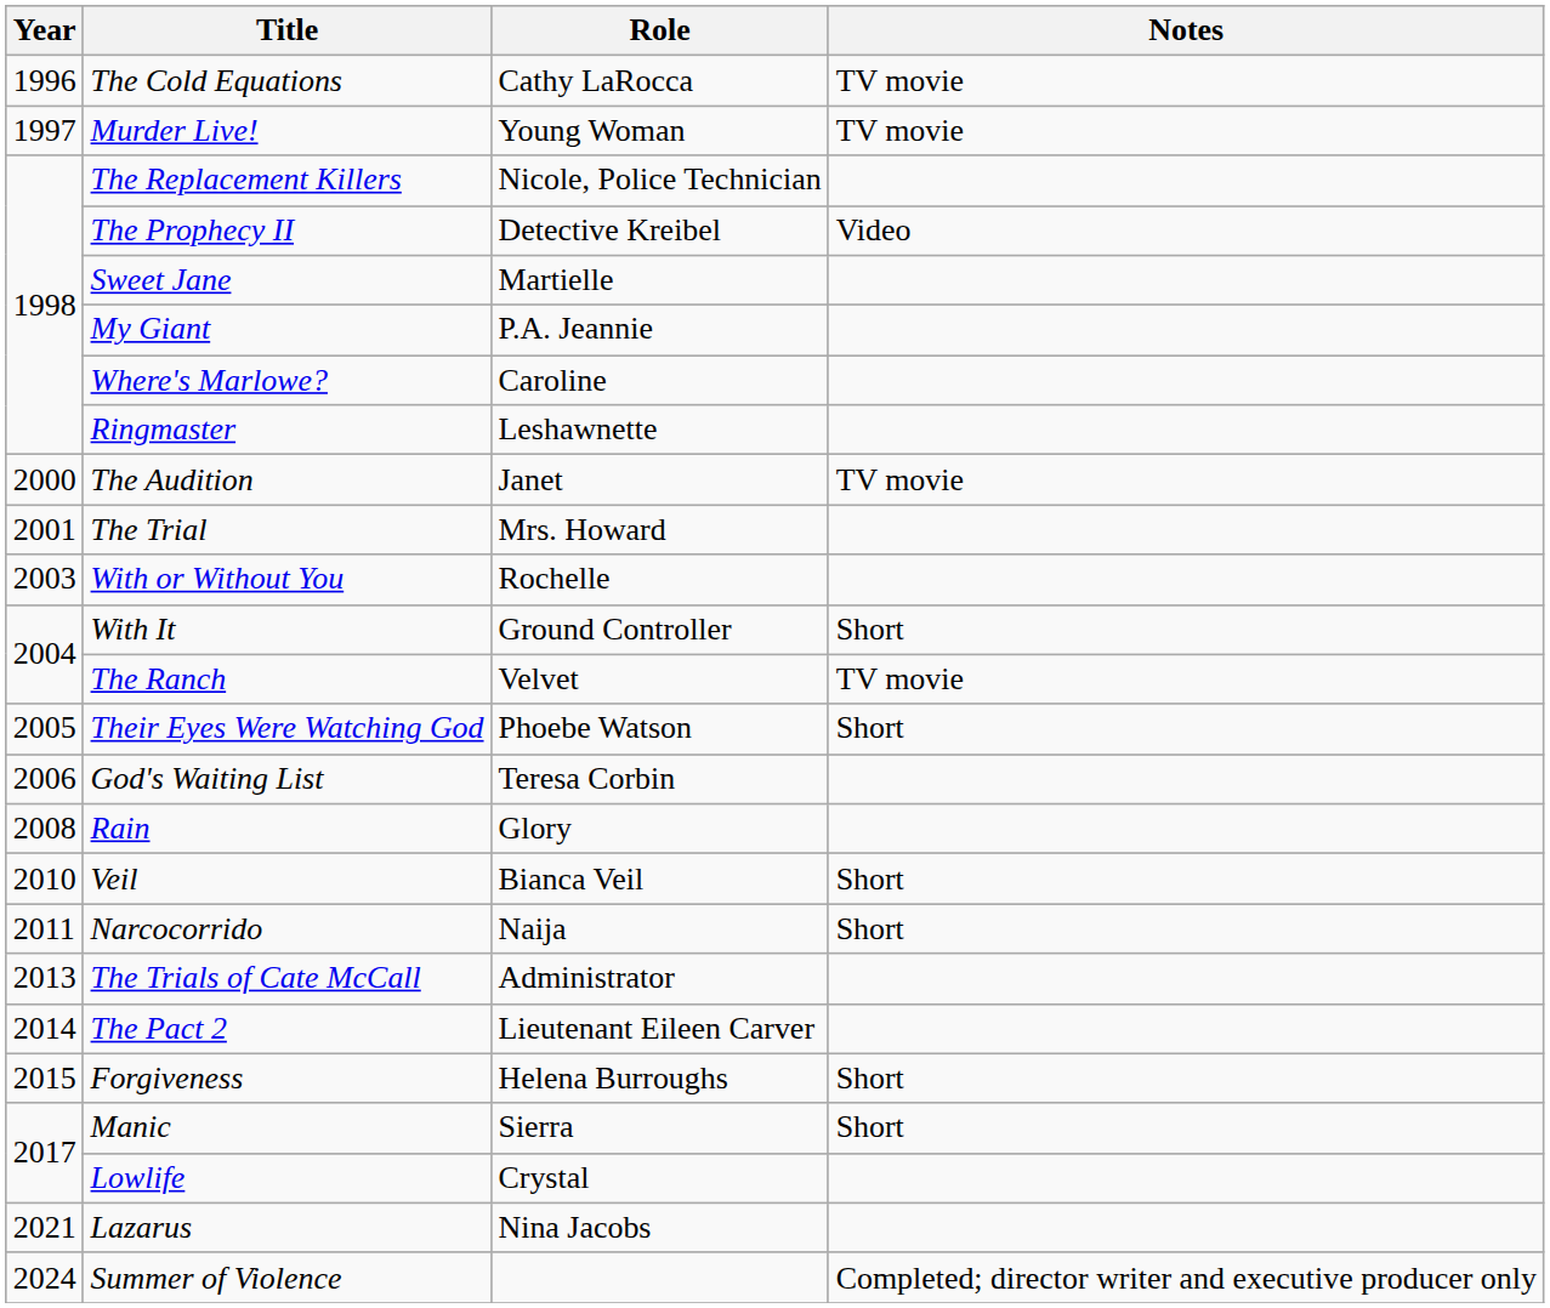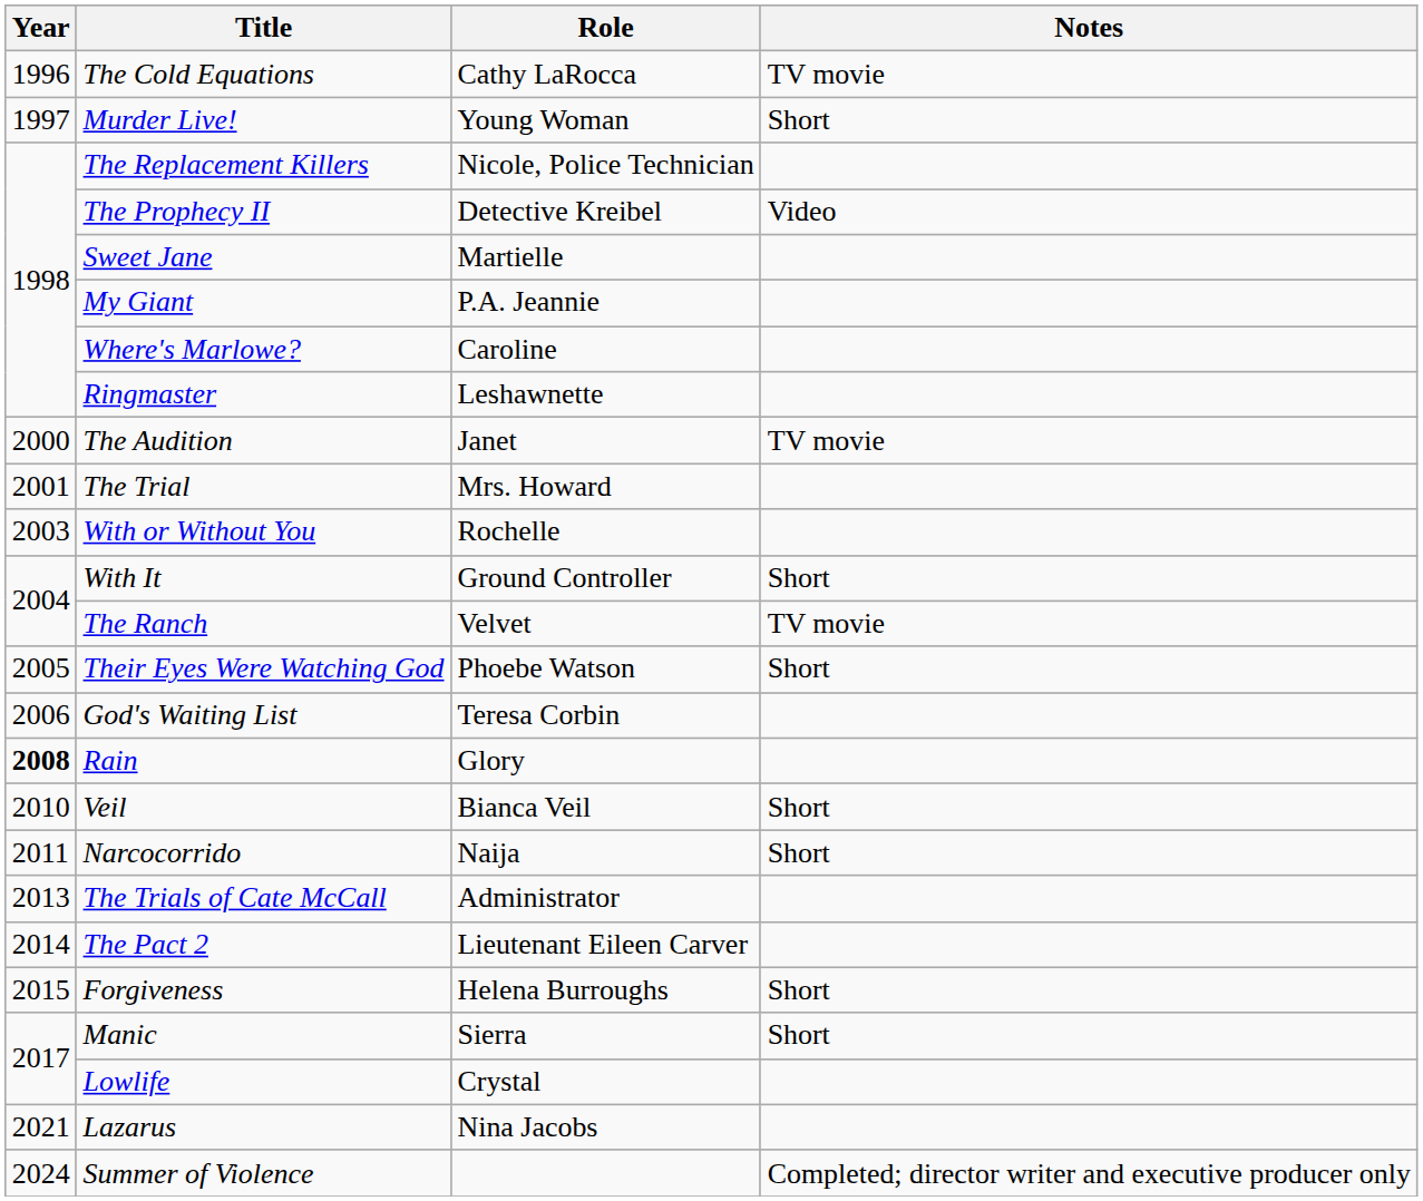 <table class="wikitable sortable">
 <tr>
 <th>Year</th>
 <th>Title</th>
 <th>Role</th>
 <th>Notes</th>
 </tr>
 <tr>
 <td>1996</td>
 <td><em>The Cold Equations</em></td>
 <td>Cathy LaRocca</td>
 <td>TV movie</td>
 </tr>
 <tr>
 <td>1997</td>
 <td><em><a href='#'>Murder Live!</a></em></td>
 <td>Young Woman</td>
-<td>TV movie</td>
+<td>Short</td>
 </tr>
 <tr>
 <td rowspan="6">1998</td>
 <td><em><a href='#'>The Replacement Killers</a></em></td>
 <td>Nicole, Police Technician</td>
 <td></td>
 </tr>
 <tr>
 <td><em><a href='#'>The Prophecy II</a></em></td>
 <td>Detective Kreibel</td>
 <td>Video</td>
 </tr>
 <tr>
 <td><em><a href='#'>Sweet Jane</a></em></td>
 <td>Martielle</td>
 <td></td>
 </tr>
 <tr>
 <td><em><a href='#'>My Giant</a></em></td>
 <td>P.A. Jeannie</td>
 <td></td>
 </tr>
 <tr>
 <td><em><a href='#'>Where's Marlowe?</a></em></td>
 <td>Caroline</td>
 <td></td>
 </tr>
 <tr>
 <td><em><a href='#'>Ringmaster</a></em></td>
 <td>Leshawnette</td>
 <td></td>
 </tr>
 <tr>
 <td>2000</td>
 <td><em>The Audition</em></td>
 <td>Janet</td>
 <td>TV movie</td>
 </tr>
 <tr>
 <td>2001</td>
 <td><em>The Trial</em></td>
 <td>Mrs. Howard</td>
 <td></td>
 </tr>
 <tr>
 <td>2003</td>
 <td><a href='#'><em>With or Without You</em></a></td>
 <td>Rochelle</td>
 <td></td>
 </tr>
 <tr>
 <td rowspan="2">2004</td>
 <td><em>With It</em></td>
 <td>Ground Controller</td>
 <td>Short</td>
 </tr>
 <tr>
 <td><em><a href='#'>The Ranch</a></em></td>
 <td>Velvet</td>
 <td>TV movie</td>
 </tr>
 <tr>
 <td>2005</td>
 <td><em><a href='#'>Their Eyes Were Watching God</a></em></td>
 <td>Phoebe Watson</td>
 <td>Short</td>
 </tr>
 <tr>
 <td>2006</td>
 <td><em>God's Waiting List</em></td>
 <td>Teresa Corbin</td>
 <td></td>
 </tr>
 <tr>
-<td>2008</td>
+<td><strong>2008</strong></td>
 <td><em><a href='#'>Rain</a></em></td>
 <td>Glory</td>
 <td></td>
 </tr>
 <tr>
 <td>2010</td>
 <td><em>Veil</em></td>
 <td>Bianca Veil</td>
 <td>Short</td>
 </tr>
 <tr>
 <td>2011</td>
 <td><em>Narcocorrido</em></td>
 <td>Naija</td>
 <td>Short</td>
 </tr>
 <tr>
 <td>2013</td>
 <td><em><a href='#'>The Trials of Cate McCall</a></em></td>
 <td>Administrator</td>
 <td></td>
 </tr>
 <tr>
 <td>2014</td>
 <td><em><a href='#'>The Pact 2</a></em></td>
 <td>Lieutenant Eileen Carver</td>
 <td></td>
 </tr>
 <tr>
 <td>2015</td>
 <td><em>Forgiveness</em></td>
 <td>Helena Burroughs</td>
 <td>Short</td>
 </tr>
 <tr>
 <td rowspan="2">2017</td>
 <td><em>Manic</em></td>
 <td>Sierra</td>
 <td>Short</td>
 </tr>
 <tr>
 <td><em><a href='#'>Lowlife</a></em></td>
 <td>Crystal</td>
 <td></td>
 </tr>
 <tr>
 <td>2021</td>
 <td><em>Lazarus</em></td>
 <td>Nina Jacobs</td>
 <td></td>
 </tr>
 <tr>
 <td>2024</td>
 <td><em>Summer of Violence</em></td>
 <td></td>
 <td>Completed; director writer and executive producer only</td>
 </tr>
 </table>
